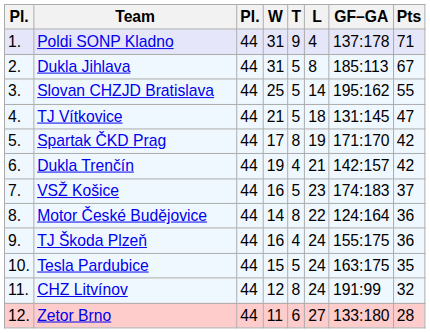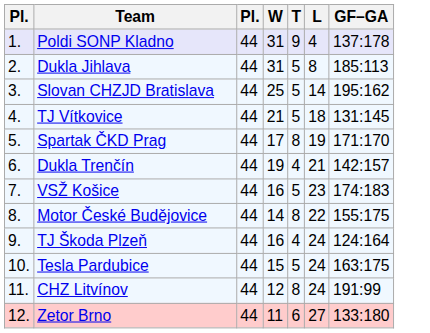 <table class="wikitable">
 <tr>
 <th>Pl.</th>
 <th width="200">Team</th>
 <th>Pl.</th>
 <th>W</th>
 <th>T</th>
 <th>L</th>
 <th>GF–GA</th>
-<th>Pts</th>
 </tr>
 <tr bgcolor="#e6e6fa">
 <td>1.</td>
 <td><a href='#'>Poldi SONP Kladno</a></td>
 <td>44</td>
 <td>31</td>
 <td>9</td>
 <td>4</td>
 <td>137:178</td>
-<td>71</td>
 </tr>
 <tr bgcolor="#f0f8ff">
 <td>2.</td>
 <td><a href='#'>Dukla Jihlava</a></td>
 <td>44</td>
 <td>31</td>
 <td>5</td>
 <td>8</td>
 <td>185:113</td>
-<td>67</td>
 </tr>
 <tr bgcolor="#f0f8ff">
 <td>3.</td>
 <td><a href='#'>Slovan CHZJD Bratislava</a></td>
 <td>44</td>
 <td>25</td>
 <td>5</td>
 <td>14</td>
 <td>195:162</td>
-<td>55</td>
 </tr>
 <tr bgcolor="#f0f8ff">
 <td>4.</td>
 <td><a href='#'>TJ Vítkovice</a></td>
 <td>44</td>
 <td>21</td>
 <td>5</td>
 <td>18</td>
 <td>131:145</td>
-<td>47</td>
 </tr>
 <tr bgcolor="#f0f8ff">
 <td>5.</td>
 <td><a href='#'>Spartak ČKD Prag</a></td>
 <td>44</td>
 <td>17</td>
 <td>8</td>
 <td>19</td>
 <td>171:170</td>
-<td>42</td>
 </tr>
 <tr bgcolor="#f0f8ff">
 <td>6.</td>
 <td><a href='#'>Dukla Trenčín</a></td>
 <td>44</td>
 <td>19</td>
 <td>4</td>
 <td>21</td>
 <td>142:157</td>
-<td>42</td>
 </tr>
 <tr bgcolor="#f0f8ff">
 <td>7.</td>
 <td><a href='#'>VSŽ Košice</a></td>
 <td>44</td>
 <td>16</td>
 <td>5</td>
 <td>23</td>
 <td>174:183</td>
-<td>37</td>
 </tr>
 <tr bgcolor="#f0f8ff">
 <td>8.</td>
 <td><a href='#'>Motor České Budějovice</a></td>
 <td>44</td>
 <td>14</td>
 <td>8</td>
 <td>22</td>
-<td>124:164</td>
-<td>36</td>
+<td>155:175</td>
 </tr>
 <tr bgcolor="#f0f8ff">
 <td>9.</td>
 <td><a href='#'>TJ Škoda Plzeň</a></td>
 <td>44</td>
 <td>16</td>
 <td>4</td>
 <td>24</td>
-<td>155:175</td>
-<td>36</td>
+<td>124:164</td>
 </tr>
 <tr bgcolor="#f0f8ff">
 <td>10.</td>
 <td><a href='#'>Tesla Pardubice</a></td>
 <td>44</td>
 <td>15</td>
 <td>5</td>
 <td>24</td>
 <td>163:175</td>
-<td>35</td>
 </tr>
 <tr bgcolor="#f0f8ff">
 <td>11.</td>
 <td><a href='#'>CHZ Litvínov</a></td>
 <td>44</td>
 <td>12</td>
 <td>8</td>
 <td>24</td>
 <td>191:99</td>
-<td>32</td>
 </tr>
 <tr bgcolor="#ffcccc">
 <td>12.</td>
 <td><a href='#'>Zetor Brno</a></td>
 <td>44</td>
 <td>11</td>
 <td>6</td>
 <td>27</td>
 <td>133:180</td>
-<td>28</td>
 </tr>
 </table>
